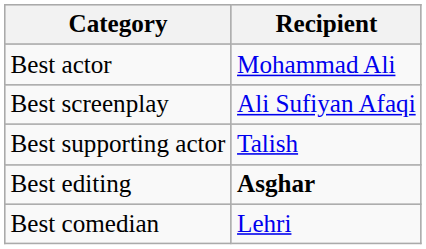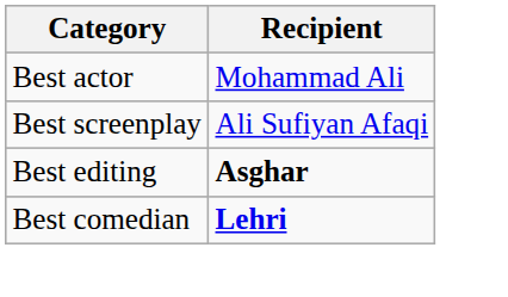 <table class="wikitable" border="1">
 <tr>
 <th>Category</th>
 <th>Recipient</th>
 </tr>
 <tr>
 <td>Best actor</td>
 <td><a href='#'>Mohammad Ali</a></td>
 </tr>
 <tr>
 <td>Best screenplay</td>
 <td><a href='#'>Ali Sufiyan Afaqi</a></td>
 </tr>
 <tr>
-<td>Best supporting actor</td>
-<td><a href='#'>Talish</a></td>
-</tr>
-<tr>
 <td>Best editing</td>
 <td><strong>Asghar</strong></td>
 </tr>
 <tr>
 <td>Best comedian</td>
-<td><a href='#'>Lehri</a></td>
+<td><strong><a href='#'>Lehri</a></strong></td>
 </tr>
 </table>
